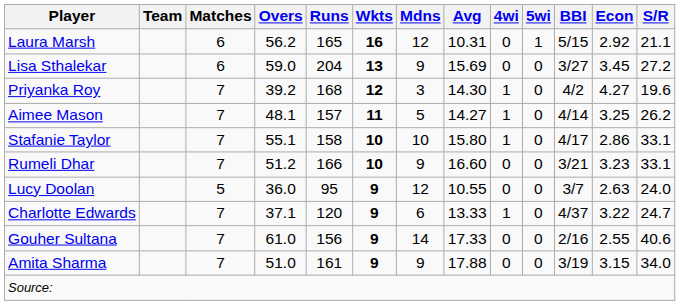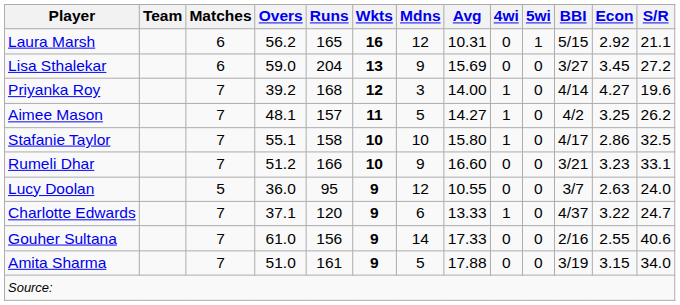 <table class="wikitable" style="text-align:center;">
 <tr>
 <th>Player</th>
 <th>Team</th>
 <th>Matches</th>
 <th><a href='#'>Overs</a></th>
 <th><a href='#'>Runs</a></th>
 <th><a href='#'>Wkts</a></th>
 <th><a href='#'>Mdns</a></th>
 <th><a href='#'>Avg</a></th>
 <th><a href='#'>4wi</a></th>
 <th><a href='#'>5wi</a></th>
 <th><a href='#'>BBI</a></th>
 <th><a href='#'>Econ</a></th>
 <th><a href='#'>S/R</a></th>
 </tr>
 <tr>
 <td align="left"><a href='#'>Laura Marsh</a></td>
 <td align="left"></td>
 <td>6</td>
 <td>56.2</td>
 <td>165</td>
 <td><strong>16</strong></td>
 <td>12</td>
 <td>10.31</td>
 <td>0</td>
 <td>1</td>
 <td>5/15</td>
 <td>2.92</td>
 <td>21.1</td>
 </tr>
 <tr>
 <td align="left"><a href='#'>Lisa Sthalekar</a></td>
 <td align="left"></td>
 <td>6</td>
 <td>59.0</td>
 <td>204</td>
 <td><strong>13</strong></td>
 <td>9</td>
 <td>15.69</td>
 <td>0</td>
 <td>0</td>
 <td>3/27</td>
 <td>3.45</td>
 <td>27.2</td>
 </tr>
 <tr>
 <td align="left"><a href='#'>Priyanka Roy</a></td>
 <td align="left"></td>
 <td>7</td>
 <td>39.2</td>
 <td>168</td>
 <td><strong>12</strong></td>
 <td>3</td>
-<td>14.30</td>
+<td>14.00</td>
 <td>1</td>
 <td>0</td>
-<td>4/2</td>
+<td>4/14</td>
 <td>4.27</td>
 <td>19.6</td>
 </tr>
 <tr>
 <td align="left"><a href='#'>Aimee Mason</a></td>
 <td align="left"></td>
 <td>7</td>
 <td>48.1</td>
 <td>157</td>
 <td><strong>11</strong></td>
 <td>5</td>
 <td>14.27</td>
 <td>1</td>
 <td>0</td>
-<td>4/14</td>
+<td>4/2</td>
 <td>3.25</td>
 <td>26.2</td>
 </tr>
 <tr>
 <td align="left"><a href='#'>Stafanie Taylor</a></td>
 <td align="left"></td>
 <td>7</td>
 <td>55.1</td>
 <td>158</td>
 <td><strong>10</strong></td>
 <td>10</td>
 <td>15.80</td>
 <td>1</td>
 <td>0</td>
 <td>4/17</td>
 <td>2.86</td>
-<td>33.1</td>
+<td>32.5</td>
 </tr>
 <tr>
 <td align="left"><a href='#'>Rumeli Dhar</a></td>
 <td align="left"></td>
 <td>7</td>
 <td>51.2</td>
 <td>166</td>
 <td><strong>10</strong></td>
 <td>9</td>
 <td>16.60</td>
 <td>0</td>
 <td>0</td>
 <td>3/21</td>
 <td>3.23</td>
 <td>33.1</td>
 </tr>
 <tr>
 <td align="left"><a href='#'>Lucy Doolan</a></td>
 <td align="left"></td>
 <td>5</td>
 <td>36.0</td>
 <td>95</td>
 <td><strong>9</strong></td>
 <td>12</td>
 <td>10.55</td>
 <td>0</td>
 <td>0</td>
 <td>3/7</td>
 <td>2.63</td>
 <td>24.0</td>
 </tr>
 <tr>
 <td align="left"><a href='#'>Charlotte Edwards</a></td>
 <td align="left"></td>
 <td>7</td>
 <td>37.1</td>
 <td>120</td>
 <td><strong>9</strong></td>
 <td>6</td>
 <td>13.33</td>
 <td>1</td>
 <td>0</td>
 <td>4/37</td>
 <td>3.22</td>
 <td>24.7</td>
 </tr>
 <tr>
 <td align="left"><a href='#'>Gouher Sultana</a></td>
 <td align="left"></td>
 <td>7</td>
 <td>61.0</td>
 <td>156</td>
 <td><strong>9</strong></td>
 <td>14</td>
 <td>17.33</td>
 <td>0</td>
 <td>0</td>
 <td>2/16</td>
 <td>2.55</td>
 <td>40.6</td>
 </tr>
 <tr>
 <td align="left"><a href='#'>Amita Sharma</a></td>
 <td align="left"></td>
 <td>7</td>
 <td>51.0</td>
 <td>161</td>
 <td><strong>9</strong></td>
-<td>9</td>
+<td>5</td>
 <td>17.88</td>
 <td>0</td>
 <td>0</td>
 <td>3/19</td>
 <td>3.15</td>
 <td>34.0</td>
 </tr>
 <tr>
 <td colspan=13 align="left"><small><em>Source: </em></small></td>
 </tr>
 </table>
